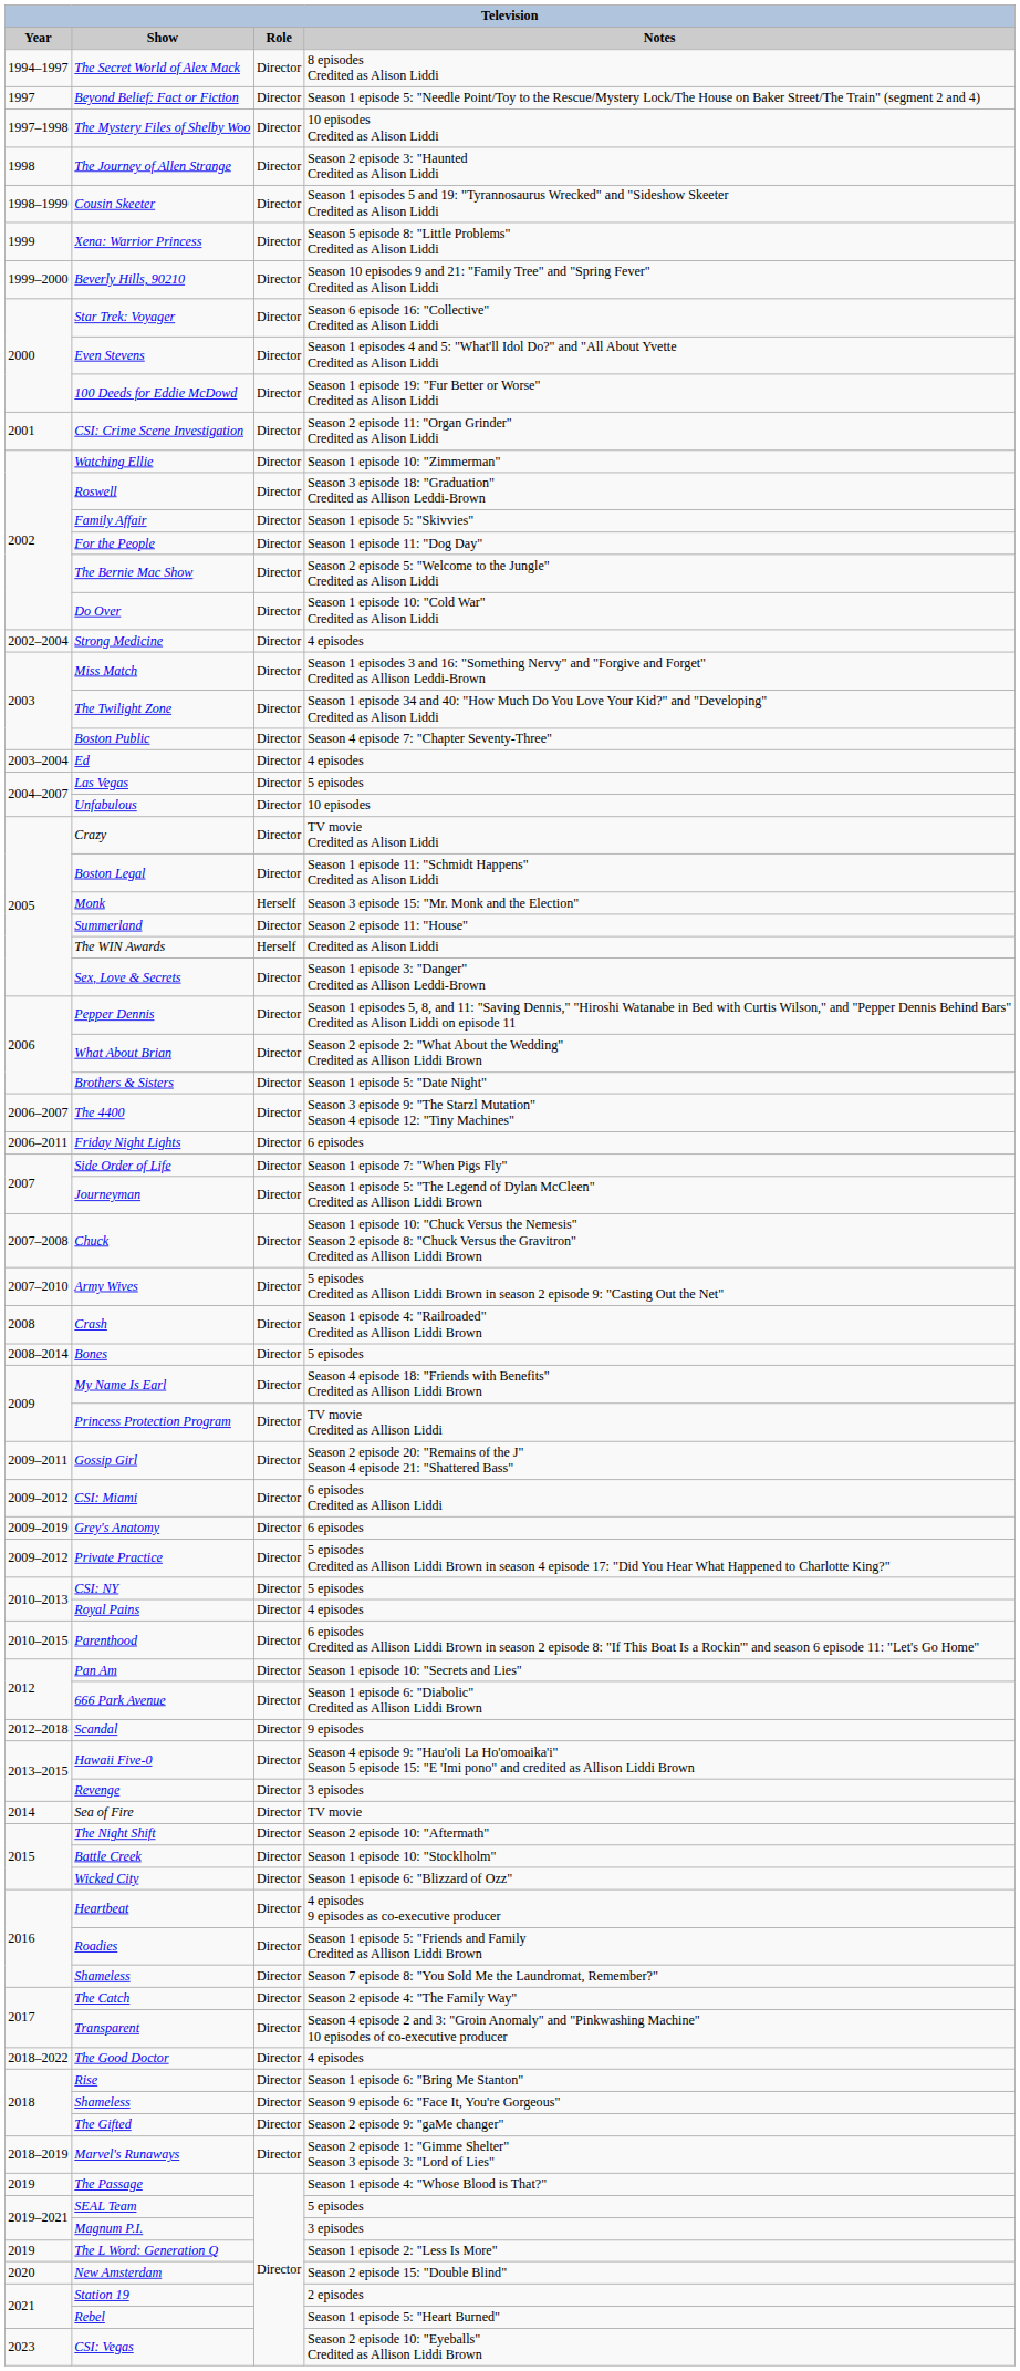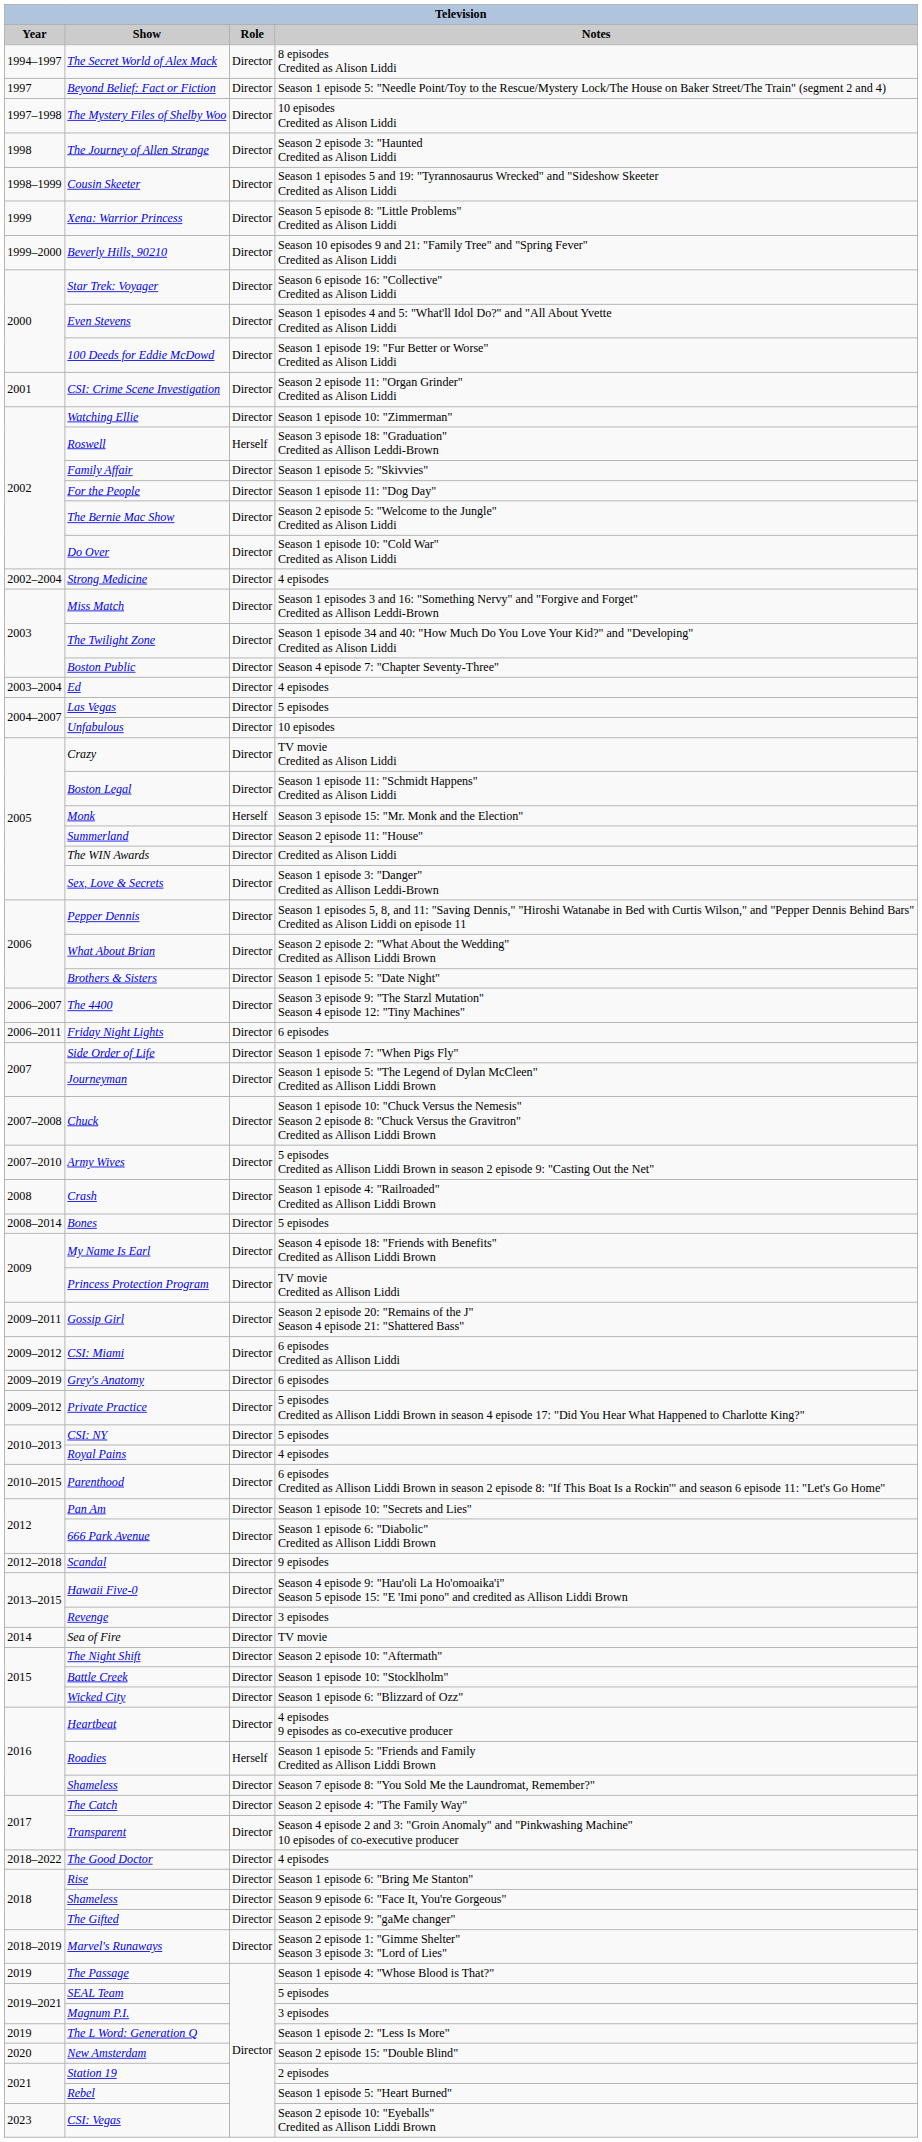 <table class="wikitable" style="font-size:90%;">
 <tr>
 <th colspan=4 style="background:#B0C4DE;">Television</th>
 </tr>
 <tr align="center">
 <th style="background: #CCCCCC;">Year</th>
 <th style="background: #CCCCCC;">Show</th>
 <th style="background: #CCCCCC;">Role</th>
 <th style="background: #CCCCCC;">Notes</th>
 </tr>
 <tr>
 <td>1994–1997</td>
 <td><em><a href='#'>The Secret World of Alex Mack</a></em></td>
 <td>Director</td>
 <td>8 episodes<br> Credited as Alison Liddi</td>
 </tr>
 <tr>
 <td>1997</td>
 <td><em><a href='#'>Beyond Belief: Fact or Fiction</a></em></td>
 <td>Director</td>
 <td>Season 1 episode 5: "Needle Point/Toy to the Rescue/Mystery Lock/The House on Baker Street/The Train" (segment 2 and 4)</td>
 </tr>
 <tr>
 <td>1997–1998</td>
 <td><em><a href='#'>The Mystery Files of Shelby Woo</a></em></td>
 <td>Director</td>
 <td>10 episodes<br> Credited as Alison Liddi</td>
 </tr>
 <tr>
 <td>1998</td>
 <td><em><a href='#'>The Journey of Allen Strange</a></em></td>
 <td>Director</td>
 <td>Season 2 episode 3: "Haunted<br> Credited as Alison Liddi</td>
 </tr>
 <tr>
 <td>1998–1999</td>
 <td><em><a href='#'>Cousin Skeeter</a></em></td>
 <td>Director</td>
 <td>Season 1 episodes 5 and 19: "Tyrannosaurus Wrecked" and "Sideshow Skeeter<br> Credited as Alison Liddi</td>
 </tr>
 <tr>
 <td>1999</td>
 <td><em><a href='#'>Xena: Warrior Princess</a></em></td>
 <td>Director</td>
 <td>Season 5 episode 8: "Little Problems"<br> Credited as Alison Liddi</td>
 </tr>
 <tr>
 <td>1999–2000</td>
 <td><em><a href='#'>Beverly Hills, 90210</a></em></td>
 <td>Director</td>
 <td>Season 10 episodes 9 and 21: "Family Tree" and "Spring Fever"<br> Credited as Alison Liddi</td>
 </tr>
 <tr>
 <td rowspan=3>2000</td>
 <td><em><a href='#'>Star Trek: Voyager</a></em></td>
 <td>Director</td>
 <td>Season 6 episode 16: "Collective"<br> Credited as Alison Liddi</td>
 </tr>
 <tr>
 <td><em><a href='#'>Even Stevens</a></em></td>
 <td>Director</td>
 <td>Season 1 episodes 4 and 5: "What'll Idol Do?" and "All About Yvette<br> Credited as Alison Liddi</td>
 </tr>
 <tr>
 <td><em><a href='#'>100 Deeds for Eddie McDowd</a></em></td>
 <td>Director</td>
 <td>Season 1 episode 19: "Fur Better or Worse"<br> Credited as Alison Liddi</td>
 </tr>
 <tr>
 <td>2001</td>
 <td><em><a href='#'>CSI: Crime Scene Investigation</a></em></td>
 <td>Director</td>
 <td>Season 2 episode 11: "Organ Grinder"<br> Credited as Alison Liddi</td>
 </tr>
 <tr>
 <td rowspan=6>2002</td>
 <td><em><a href='#'>Watching Ellie</a></em></td>
 <td>Director</td>
 <td>Season 1 episode 10: "Zimmerman"</td>
 </tr>
 <tr>
 <td><em><a href='#'>Roswell</a></em></td>
-<td>Director</td>
+<td>Herself</td>
 <td>Season 3 episode 18: "Graduation"<br> Credited as Allison Leddi-Brown</td>
 </tr>
 <tr>
 <td><a href='#'><em>Family Affair</em></a></td>
 <td>Director</td>
 <td>Season 1 episode 5: "Skivvies"</td>
 </tr>
 <tr>
 <td><em><a href='#'>For the People</a></em></td>
 <td>Director</td>
 <td>Season 1 episode 11: "Dog Day"</td>
 </tr>
 <tr>
 <td><em><a href='#'>The Bernie Mac Show</a></em></td>
 <td>Director</td>
 <td>Season 2 episode 5: "Welcome to the Jungle"<br> Credited as Alison Liddi</td>
 </tr>
 <tr>
 <td><em><a href='#'>Do Over</a></em></td>
 <td>Director</td>
 <td>Season 1 episode 10: "Cold War"<br> Credited as Alison Liddi</td>
 </tr>
 <tr>
 <td>2002–2004</td>
 <td><em><a href='#'>Strong Medicine</a></em></td>
 <td>Director</td>
 <td>4 episodes</td>
 </tr>
 <tr>
 <td rowspan=3>2003</td>
 <td><em><a href='#'>Miss Match</a></em></td>
 <td>Director</td>
 <td>Season 1 episodes 3 and 16: "Something Nervy" and "Forgive and Forget"<br> Credited as Allison Leddi-Brown</td>
 </tr>
 <tr>
 <td><em><a href='#'>The Twilight Zone</a></em></td>
 <td>Director</td>
 <td>Season 1 episode 34 and 40: "How Much Do You Love Your Kid?" and "Developing"<br> Credited as Alison Liddi</td>
 </tr>
 <tr>
 <td><em><a href='#'>Boston Public</a></em></td>
 <td>Director</td>
 <td>Season 4 episode 7: "Chapter Seventy-Three"</td>
 </tr>
 <tr>
 <td>2003–2004</td>
 <td><em><a href='#'>Ed</a></em></td>
 <td>Director</td>
 <td>4 episodes</td>
 </tr>
 <tr>
 <td rowspan=2>2004–2007</td>
 <td><em><a href='#'>Las Vegas</a></em></td>
 <td>Director</td>
 <td>5 episodes</td>
 </tr>
 <tr>
 <td><em><a href='#'>Unfabulous</a></em></td>
 <td>Director</td>
 <td>10 episodes</td>
 </tr>
 <tr>
 <td rowspan=6>2005</td>
 <td><em>Crazy</em></td>
 <td>Director</td>
 <td>TV movie<br> Credited as Alison Liddi</td>
 </tr>
 <tr>
 <td><em><a href='#'>Boston Legal</a></em></td>
 <td>Director</td>
 <td>Season 1 episode 11: "Schmidt Happens"<br> Credited as Alison Liddi</td>
 </tr>
 <tr>
 <td><em><a href='#'>Monk</a></em></td>
 <td>Herself</td>
 <td>Season 3 episode 15: "Mr. Monk and the Election"</td>
 </tr>
 <tr>
 <td><em><a href='#'>Summerland</a></em></td>
 <td>Director</td>
 <td>Season 2 episode 11: "House"</td>
 </tr>
 <tr>
 <td><em>The WIN Awards</em></td>
-<td>Herself</td>
+<td>Director</td>
 <td>Credited as Alison Liddi</td>
 </tr>
 <tr>
 <td><em><a href='#'>Sex, Love & Secrets</a></em></td>
 <td>Director</td>
 <td>Season 1 episode 3: "Danger"<br> Credited as Allison Leddi-Brown</td>
 </tr>
 <tr>
 <td rowspan=3>2006</td>
 <td><em><a href='#'>Pepper Dennis</a></em></td>
 <td>Director</td>
 <td>Season 1 episodes 5, 8, and 11: "Saving Dennis," "Hiroshi Watanabe in Bed with Curtis Wilson," and "Pepper Dennis Behind Bars"<br> Credited as Alison Liddi on episode 11</td>
 </tr>
 <tr>
 <td><em><a href='#'>What About Brian</a></em></td>
 <td>Director</td>
 <td>Season 2 episode 2: "What About the Wedding"<br> Credited as Allison Liddi Brown</td>
 </tr>
 <tr>
 <td><em><a href='#'>Brothers & Sisters</a></em></td>
 <td>Director</td>
 <td>Season 1 episode 5: "Date Night"</td>
 </tr>
 <tr>
 <td>2006–2007</td>
 <td><em><a href='#'>The 4400</a></em></td>
 <td>Director</td>
 <td>Season 3 episode 9: "The Starzl Mutation"<br> Season 4 episode 12: "Tiny Machines"</td>
 </tr>
 <tr>
 <td>2006–2011</td>
 <td><em><a href='#'>Friday Night Lights</a></em></td>
 <td>Director</td>
 <td>6 episodes</td>
 </tr>
 <tr>
 <td rowspan=2>2007</td>
 <td><em><a href='#'>Side Order of Life</a></em></td>
 <td>Director</td>
 <td>Season 1 episode 7: "When Pigs Fly"</td>
 </tr>
 <tr>
 <td><em><a href='#'>Journeyman</a></em></td>
 <td>Director</td>
 <td>Season 1 episode 5: "The Legend of Dylan McCleen"<br> Credited as Allison Liddi Brown</td>
 </tr>
 <tr>
 <td>2007–2008</td>
 <td><em><a href='#'>Chuck</a></em></td>
 <td>Director</td>
 <td>Season 1 episode 10: "Chuck Versus the Nemesis"<br> Season 2 episode 8: "Chuck Versus the Gravitron"<br> Credited as Allison Liddi Brown</td>
 </tr>
 <tr>
 <td>2007–2010</td>
 <td><em><a href='#'>Army Wives</a></em></td>
 <td>Director</td>
 <td>5 episodes<br> Credited as Allison Liddi Brown in season 2 episode 9: "Casting Out the Net"</td>
 </tr>
 <tr>
 <td>2008</td>
 <td><em><a href='#'>Crash</a></em></td>
 <td>Director</td>
 <td>Season 1 episode 4: "Railroaded"<br> Credited as Allison Liddi Brown</td>
 </tr>
 <tr>
 <td>2008–2014</td>
 <td><em><a href='#'>Bones</a></em></td>
 <td>Director</td>
 <td>5 episodes</td>
 </tr>
 <tr>
 <td rowspan=2>2009</td>
 <td><em><a href='#'>My Name Is Earl</a></em></td>
 <td>Director</td>
 <td>Season 4 episode 18: "Friends with Benefits"<br> Credited as Allison Liddi Brown</td>
 </tr>
 <tr>
 <td><em><a href='#'>Princess Protection Program</a></em></td>
 <td>Director</td>
 <td>TV movie<br> Credited as Allison Liddi</td>
 </tr>
 <tr>
 <td>2009–2011</td>
 <td><em><a href='#'>Gossip Girl</a></em></td>
 <td>Director</td>
 <td>Season 2 episode 20: "Remains of the J"<br> Season 4 episode 21: "Shattered Bass"</td>
 </tr>
 <tr>
 <td>2009–2012</td>
 <td><em><a href='#'>CSI: Miami</a></em></td>
 <td>Director</td>
 <td>6 episodes<br> Credited as Allison Liddi</td>
 </tr>
 <tr>
 <td>2009–2019</td>
 <td><em><a href='#'>Grey's Anatomy</a></em></td>
 <td>Director</td>
 <td>6 episodes</td>
 </tr>
 <tr>
 <td>2009–2012</td>
 <td><em><a href='#'>Private Practice</a></em></td>
 <td>Director</td>
 <td>5 episodes<br> Credited as Allison Liddi Brown in season 4 episode 17: "Did You Hear What Happened to Charlotte King?"</td>
 </tr>
 <tr>
 <td rowspan=2>2010–2013</td>
 <td><em><a href='#'>CSI: NY</a></em></td>
 <td>Director</td>
 <td>5 episodes</td>
 </tr>
 <tr>
 <td><em><a href='#'>Royal Pains</a></em></td>
 <td>Director</td>
 <td>4 episodes</td>
 </tr>
 <tr>
 <td>2010–2015</td>
 <td><em><a href='#'>Parenthood</a></em></td>
 <td>Director</td>
 <td>6 episodes<br> Credited as Allison Liddi Brown in season 2 episode 8: "If This Boat Is a Rockin'" and season 6 episode 11: "Let's Go Home"</td>
 </tr>
 <tr>
 <td rowspan=2>2012</td>
 <td><em><a href='#'>Pan Am</a></em></td>
 <td>Director</td>
 <td>Season 1 episode 10: "Secrets and Lies"</td>
 </tr>
 <tr>
 <td><em><a href='#'>666 Park Avenue</a></em></td>
 <td>Director</td>
 <td>Season 1 episode 6: "Diabolic"<br> Credited as Allison Liddi Brown</td>
 </tr>
 <tr>
 <td>2012–2018</td>
 <td><em><a href='#'>Scandal</a></em></td>
 <td>Director</td>
 <td>9 episodes</td>
 </tr>
 <tr>
 <td rowspan=2>2013–2015</td>
 <td><em><a href='#'>Hawaii Five-0</a></em></td>
 <td>Director</td>
 <td>Season 4 episode 9: "Hau'oli La Ho'omoaika'i"<br> Season 5 episode 15: "E 'Imi pono" and credited as Allison Liddi Brown</td>
 </tr>
 <tr>
 <td><em><a href='#'>Revenge</a></em></td>
 <td>Director</td>
 <td>3 episodes</td>
 </tr>
 <tr>
 <td>2014</td>
 <td><em>Sea of Fire</em></td>
 <td>Director</td>
 <td>TV movie</td>
 </tr>
 <tr>
 <td rowspan=3>2015</td>
 <td><em><a href='#'>The Night Shift</a></em></td>
 <td>Director</td>
 <td>Season 2 episode 10: "Aftermath"</td>
 </tr>
 <tr>
 <td><em><a href='#'>Battle Creek</a></em></td>
 <td>Director</td>
 <td>Season 1 episode 10: "Stocklholm"</td>
 </tr>
 <tr>
 <td><em><a href='#'>Wicked City</a></em></td>
 <td>Director</td>
 <td>Season 1 episode 6: "Blizzard of Ozz"</td>
 </tr>
 <tr>
 <td rowspan=3>2016</td>
 <td><em><a href='#'>Heartbeat</a></em></td>
 <td>Director</td>
 <td>4 episodes<br> 9 episodes as co-executive producer</td>
 </tr>
 <tr>
 <td><em><a href='#'>Roadies</a></em></td>
-<td>Director</td>
+<td>Herself</td>
 <td>Season 1 episode 5: "Friends and Family<br> Credited as Allison Liddi Brown</td>
 </tr>
 <tr>
 <td><em><a href='#'>Shameless</a></em></td>
 <td>Director</td>
 <td>Season 7 episode 8: "You Sold Me the Laundromat, Remember?"</td>
 </tr>
 <tr>
 <td rowspan=2>2017</td>
 <td><em><a href='#'>The Catch</a></em></td>
 <td>Director</td>
 <td>Season 2 episode 4: "The Family Way"</td>
 </tr>
 <tr>
 <td><em><a href='#'>Transparent</a></em></td>
 <td>Director</td>
 <td>Season 4 episode 2 and 3: "Groin Anomaly" and "Pinkwashing Machine"<br> 10 episodes of co-executive producer</td>
 </tr>
 <tr>
 <td>2018–2022</td>
 <td><em><a href='#'>The Good Doctor</a></em></td>
 <td>Director</td>
 <td>4 episodes</td>
 </tr>
 <tr>
 <td rowspan=3>2018</td>
 <td><em><a href='#'>Rise</a></em></td>
 <td>Director</td>
 <td>Season 1 episode 6: "Bring Me Stanton"</td>
 </tr>
 <tr>
 <td><em><a href='#'>Shameless</a></em></td>
 <td>Director</td>
 <td>Season 9 episode 6: "Face It, You're Gorgeous"</td>
 </tr>
 <tr>
 <td><em><a href='#'>The Gifted</a></em></td>
 <td>Director</td>
 <td>Season 2 episode 9: "gaMe changer"</td>
 </tr>
 <tr>
 <td>2018–2019</td>
 <td><em><a href='#'>Marvel's Runaways</a></em></td>
 <td>Director</td>
 <td>Season 2 episode 1: "Gimme Shelter"<br>Season 3 episode 3: "Lord of Lies"</td>
 </tr>
 <tr>
 <td>2019</td>
 <td><em><a href='#'>The Passage</a></em></td>
 <td rowspan=8>Director</td>
 <td>Season 1 episode 4: "Whose Blood is That?"</td>
 </tr>
 <tr>
 <td rowspan=2>2019–2021</td>
 <td><em><a href='#'>SEAL Team</a></em></td>
 <td>5 episodes</td>
 </tr>
 <tr>
 <td><em><a href='#'>Magnum P.I.</a></em></td>
 <td>3 episodes</td>
 </tr>
 <tr>
 <td>2019</td>
 <td><em><a href='#'>The L Word: Generation Q</a></em></td>
 <td>Season 1 episode 2: "Less Is More"</td>
 </tr>
 <tr>
 <td>2020</td>
 <td><em><a href='#'>New Amsterdam</a></em></td>
 <td>Season 2 episode 15: "Double Blind"</td>
 </tr>
 <tr>
 <td rowspan=2>2021</td>
 <td><em><a href='#'>Station 19</a></em></td>
 <td>2 episodes</td>
 </tr>
 <tr>
 <td><em><a href='#'>Rebel</a></em></td>
 <td>Season 1 episode 5: "Heart Burned"</td>
 </tr>
 <tr>
 <td>2023</td>
 <td><em><a href='#'>CSI: Vegas</a></em></td>
 <td>Season 2 episode 10: "Eyeballs"<br> Credited as Allison Liddi Brown</td>
 </tr>
 </table>
